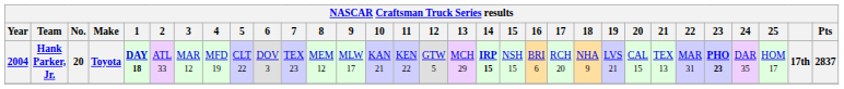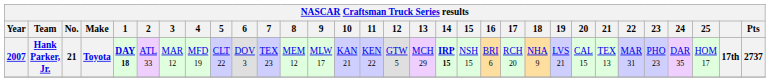 <table class="wikitable mw-collapsible mw-collapsed" style="text-align:center; font-size:75%">
 <tr>
 <th colspan=45><a href='#'>NASCAR</a> <a href='#'>Craftsman Truck Series</a> results</th>
 </tr>
 <tr>
 <th>Year</th>
 <th>Team</th>
 <th>No.</th>
 <th>Make</th>
 <th>1</th>
 <th>2</th>
 <th>3</th>
 <th>4</th>
 <th>5</th>
 <th>6</th>
 <th>7</th>
 <th>8</th>
 <th>9</th>
 <th>10</th>
 <th>11</th>
 <th>12</th>
 <th>13</th>
 <th>14</th>
 <th>15</th>
 <th>16</th>
 <th>17</th>
 <th>18</th>
 <th>19</th>
 <th>20</th>
 <th>21</th>
 <th>22</th>
 <th>23</th>
 <th>24</th>
 <th>25</th>
 <th></th>
 <th>Pts</th>
 </tr>
 <tr>
-<th><a href='#'>2004</a></th>
+<th><a href='#'>2007</a></th>
 <th rowspan=1><a href='#'>Hank Parker, Jr.</a></th>
-<th rowspan=1>20</th>
+<th rowspan=1>21</th>
 <th rowspan=1><a href='#'>Toyota</a></th>
 <td style="background:#DFFFDF;"><strong><a href='#'>DAY</a><br><small>18</small></strong></td>
 <td style="background:#EFCFFF;"><a href='#'>ATL</a><br><small>33</small></td>
 <td style="background:#DFFFDF;"><a href='#'>MAR</a><br><small>12</small></td>
 <td style="background:#DFFFDF;"><a href='#'>MFD</a><br><small>19</small></td>
 <td style="background:#CFCFFF;"><a href='#'>CLT</a><br><small>22</small></td>
 <td style="background:#DFDFDF;"><a href='#'>DOV</a><br><small>3</small></td>
 <td style="background:#CFCFFF;"><a href='#'>TEX</a><br><small>23</small></td>
 <td style="background:#DFFFDF;"><a href='#'>MEM</a><br><small>12</small></td>
 <td style="background:#DFFFDF;"><a href='#'>MLW</a><br><small>17</small></td>
 <td style="background:#CFCFFF;"><a href='#'>KAN</a><br><small>21</small></td>
 <td style="background:#CFCFFF;"><a href='#'>KEN</a><br><small>22</small></td>
 <td style="background:#DFDFDF;"><a href='#'>GTW</a><br><small>5</small></td>
 <td style="background:#EFCFFF;"><a href='#'>MCH</a><br><small>29</small></td>
 <td style="background:#DFFFDF;"><strong><a href='#'>IRP</a><br><small>15</small></strong></td>
 <td style="background:#DFFFDF;"><a href='#'>NSH</a><br><small>15</small></td>
 <td style="background:#FFDF9F;"><a href='#'>BRI</a><br><small>6</small></td>
 <td style="background:#DFFFDF;"><a href='#'>RCH</a><br><small>20</small></td>
 <td style="background:#FFDF9F;"><a href='#'>NHA</a><br><small>9</small></td>
 <td style="background:#CFCFFF;"><a href='#'>LVS</a><br><small>21</small></td>
 <td style="background:#DFFFDF;"><a href='#'>CAL</a><br><small>15</small></td>
 <td style="background:#DFFFDF;"><a href='#'>TEX</a><br><small>13</small></td>
 <td style="background:#CFCFFF;"><a href='#'>MAR</a><br><small>31</small></td>
-<td style="background:#CFCFFF;"><strong><a href='#'>PHO</a><br><small>23</small></strong></td>
+<td style="background:#CFCFFF;"><a href='#'>PHO</a><br><small>23</small></td>
 <td style="background:#EFCFFF;"><a href='#'>DAR</a><br><small>35</small></td>
 <td style="background:#DFFFDF;"><a href='#'>HOM</a><br><small>17</small></td>
 <th>17th</th>
-<th>2837</th>
+<th>2737</th>
 </tr>
 <tr>
 </tr>
 </table>
